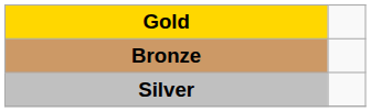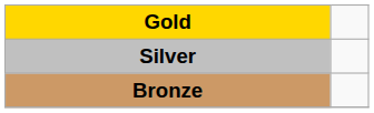 <table class="wikitable" style=" text-align:center; font-size:110%;" width="35%">
 <tr>
 <td bgcolor="gold"><strong>Gold</strong></td>
+<td align=left></td>
+</tr>
+<tr>
+<td bgcolor="silver"><strong>Silver</strong></td>
 <td align=left></td>
 </tr>
 <tr>
 <td bgcolor="#cc9966"><strong>Bronze</strong></td>
 <td align=left></td>
 </tr>
 <tr>
-<td bgcolor="silver"><strong>Silver</strong></td>
-<td align=left></td>
-</tr>
-<tr>
 </tr>
 </table>
